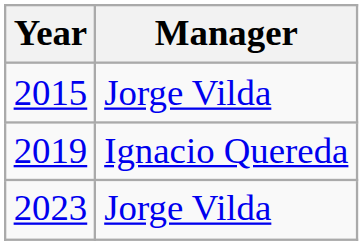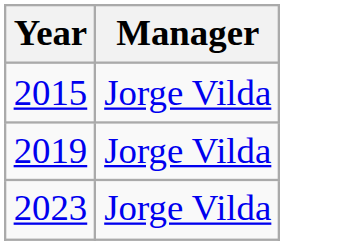 <table class="wikitable">
 <tr>
 <th>Year</th>
 <th>Manager</th>
 </tr>
 <tr>
 <td align=center><a href='#'>2015</a></td>
 <td> <a href='#'>Jorge Vilda</a></td>
 </tr>
 <tr>
 <td align=center><a href='#'>2019</a></td>
-<td> <a href='#'>Ignacio Quereda</a></td>
+<td> <a href='#'>Jorge Vilda</a></td>
 </tr>
 <tr>
 <td align=center><a href='#'>2023</a></td>
 <td> <a href='#'>Jorge Vilda</a></td>
 </tr>
 </table>
